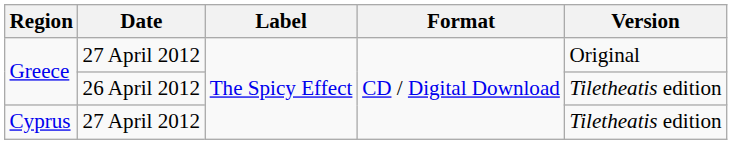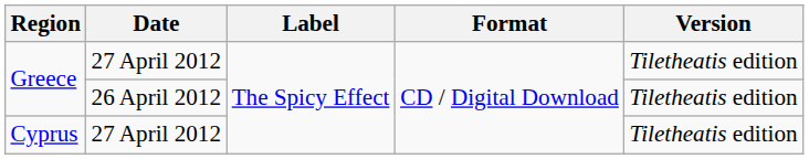 <table class="sortable wikitable">
 <tr>
 <th>Region</th>
 <th>Date</th>
 <th>Label</th>
 <th>Format</th>
 <th>Version</th>
 </tr>
 <tr>
 <td rowspan="2"><a href='#'>Greece</a></td>
 <td>27 April 2012</td>
 <td rowspan="3"><a href='#'>The Spicy Effect</a></td>
 <td rowspan="3"><a href='#'>CD</a> / <a href='#'>Digital Download</a></td>
-<td>Original</td>
+<td><em>Tiletheatis</em> edition</td>
 </tr>
 <tr>
 <td>26 April 2012</td>
 <td><em>Tiletheatis</em> edition</td>
 </tr>
 <tr>
 <td><a href='#'>Cyprus</a></td>
 <td>27 April 2012</td>
 <td><em>Tiletheatis</em> edition</td>
 </tr>
 </table>
